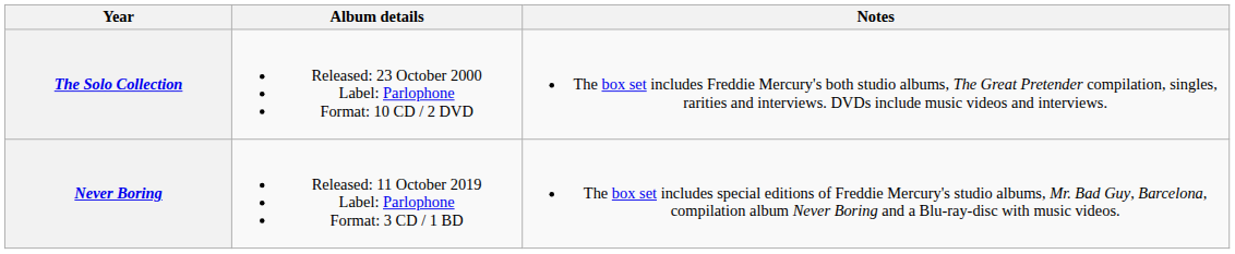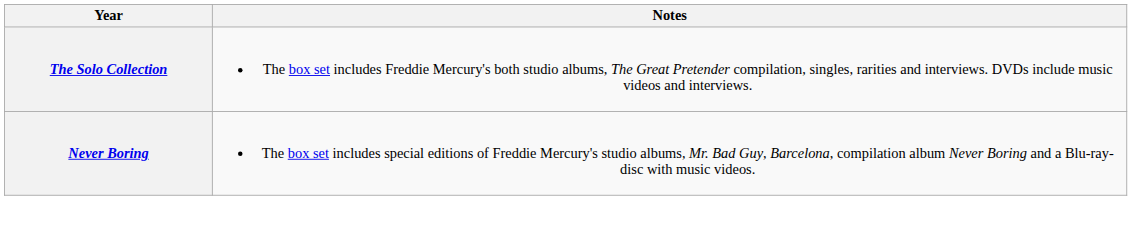 <table class="wikitable plainrowheaders" style="text-align:center;" border="1">
 <tr>
 <th scope="col" rowspan="1" style="width:14em;">Year</th>
-<th scope="col" rowspan="1" style="width:18em;">Album details</th>
 <th scope="col" rowspan="1">Notes</th>
 </tr>
 <tr>
 <th scope="row"><em><a href='#'>The Solo Collection</a></em></th>
-<td><br><ul><li>Released: 23 October 2000</li><li>Label: <a href='#'>Parlophone</a></li><li>Format: 10 CD / 2 DVD</li></ul></td>
 <td><br><ul><li>The <a href='#'>box set</a> includes Freddie Mercury's both studio albums, <em>The Great Pretender</em> compilation, singles, rarities and interviews. DVDs include music videos and interviews.</li></ul></td>
 </tr>
 <tr>
 <th scope="row"><em><a href='#'>Never Boring</a></em></th>
-<td><br><ul><li>Released: 11 October 2019</li><li>Label: <a href='#'>Parlophone</a></li><li>Format: 3 CD / 1 BD</li></ul></td>
 <td><br><ul><li>The <a href='#'>box set</a> includes special editions of Freddie Mercury's studio albums, <em>Mr. Bad Guy</em>, <em>Barcelona</em>, compilation album <em>Never Boring</em> and a Blu-ray-disc with music videos.</li></ul></td>
 </tr>
 </table>
